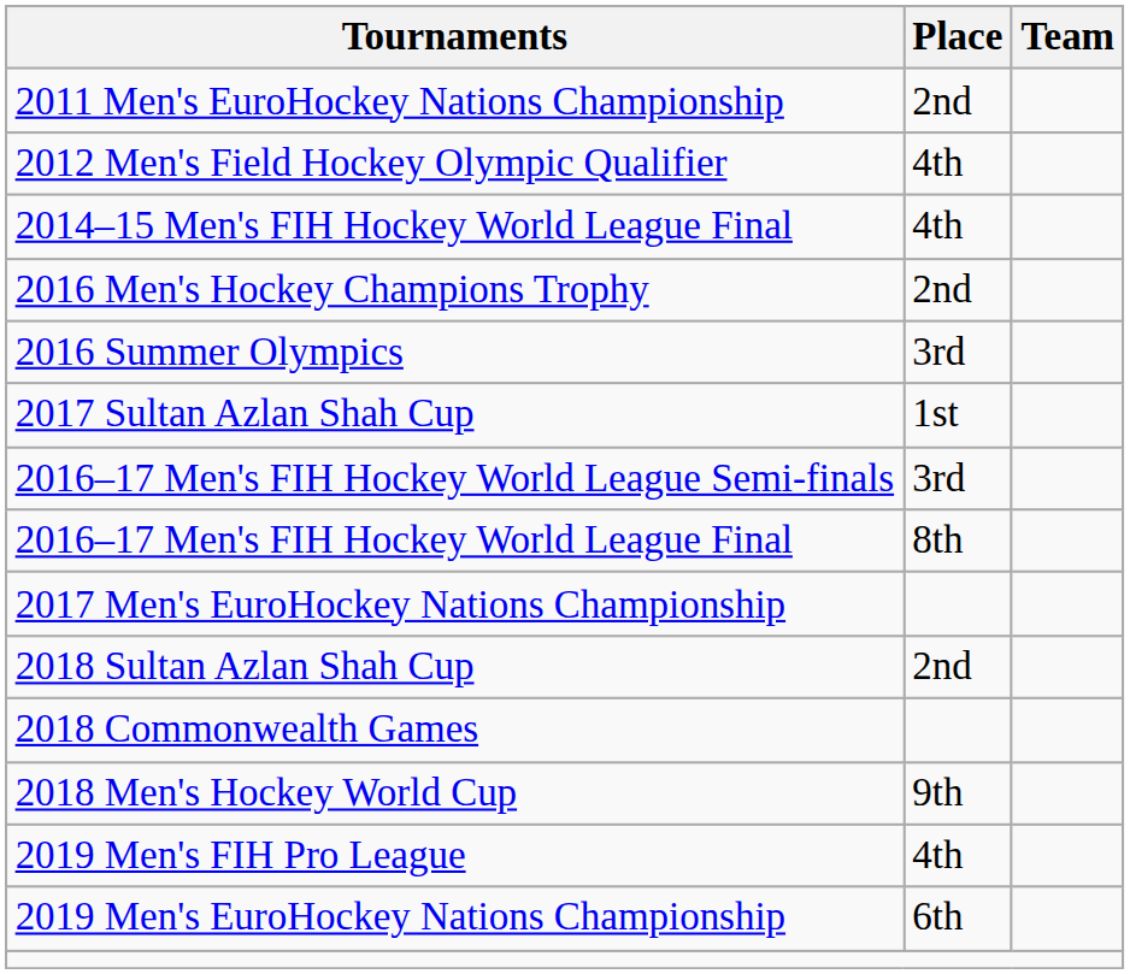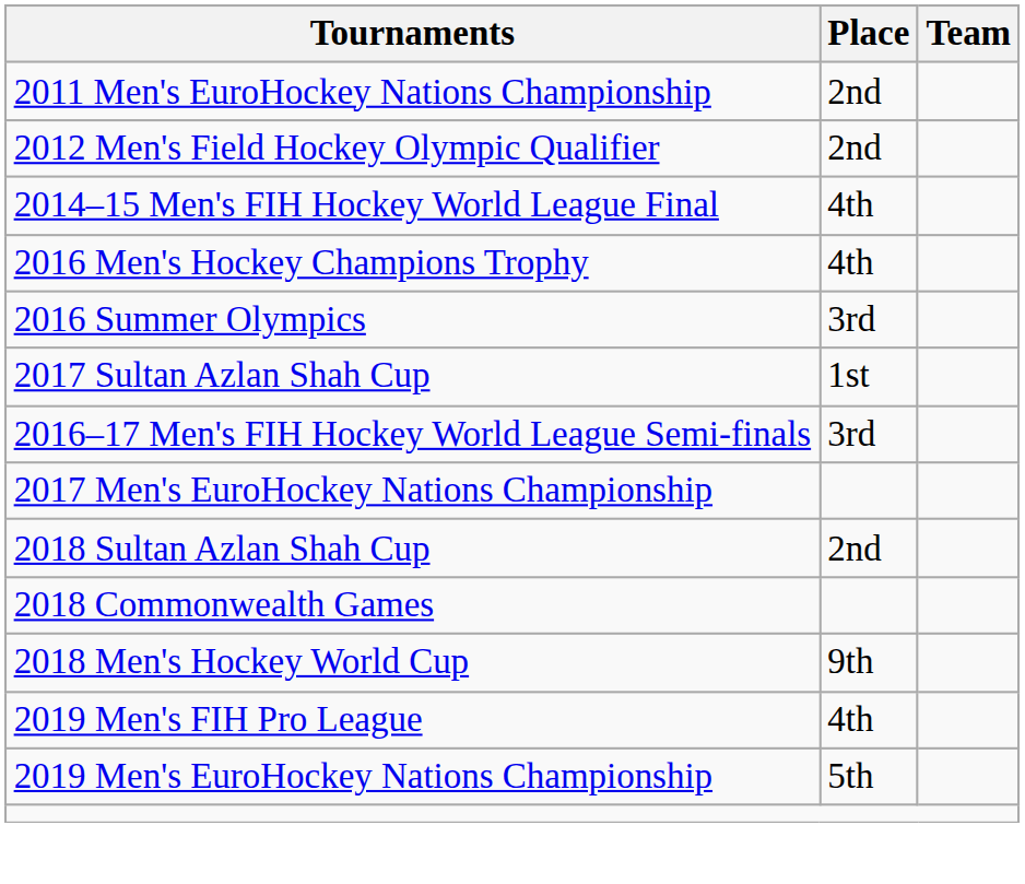 <table class="wikitable collapsible">
 <tr>
 <th>Tournaments</th>
 <th>Place</th>
 <th>Team</th>
 </tr>
 <tr>
 <td><a href='#'>2011 Men's EuroHockey Nations Championship</a></td>
 <td>2nd</td>
 <td></td>
 </tr>
 <tr>
 <td><a href='#'>2012 Men's Field Hockey Olympic Qualifier</a></td>
-<td>4th</td>
+<td>2nd</td>
 <td></td>
 </tr>
 <tr>
 <td><a href='#'>2014–15 Men's FIH Hockey World League Final</a></td>
 <td>4th</td>
 <td></td>
 </tr>
 <tr>
 <td><a href='#'>2016 Men's Hockey Champions Trophy</a></td>
-<td>2nd</td>
+<td>4th</td>
 <td></td>
 </tr>
 <tr>
 <td><a href='#'>2016 Summer Olympics</a></td>
 <td>3rd</td>
 <td></td>
 </tr>
 <tr>
 <td><a href='#'>2017 Sultan Azlan Shah Cup</a></td>
 <td>1st</td>
 <td></td>
 </tr>
 <tr>
 <td><a href='#'>2016–17 Men's FIH Hockey World League Semi-finals</a></td>
 <td>3rd</td>
-<td></td>
-</tr>
-<tr>
-<td><a href='#'>2016–17 Men's FIH Hockey World League Final</a></td>
-<td>8th</td>
 <td></td>
 </tr>
 <tr>
 <td><a href='#'>2017 Men's EuroHockey Nations Championship</a></td>
 <td></td>
 <td></td>
 </tr>
 <tr>
 <td><a href='#'>2018 Sultan Azlan Shah Cup</a></td>
 <td>2nd</td>
 <td></td>
 </tr>
 <tr>
 <td><a href='#'>2018 Commonwealth Games</a></td>
 <td></td>
 <td></td>
 </tr>
 <tr>
 <td><a href='#'>2018 Men's Hockey World Cup</a></td>
 <td>9th</td>
 <td></td>
 </tr>
 <tr>
 <td><a href='#'>2019 Men's FIH Pro League</a></td>
 <td>4th</td>
 <td></td>
 </tr>
 <tr>
 <td><a href='#'>2019 Men's EuroHockey Nations Championship</a></td>
-<td>6th</td>
+<td>5th</td>
 <td></td>
 </tr>
 <tr>
 <td colspan=3></td>
 </tr>
 </table>
